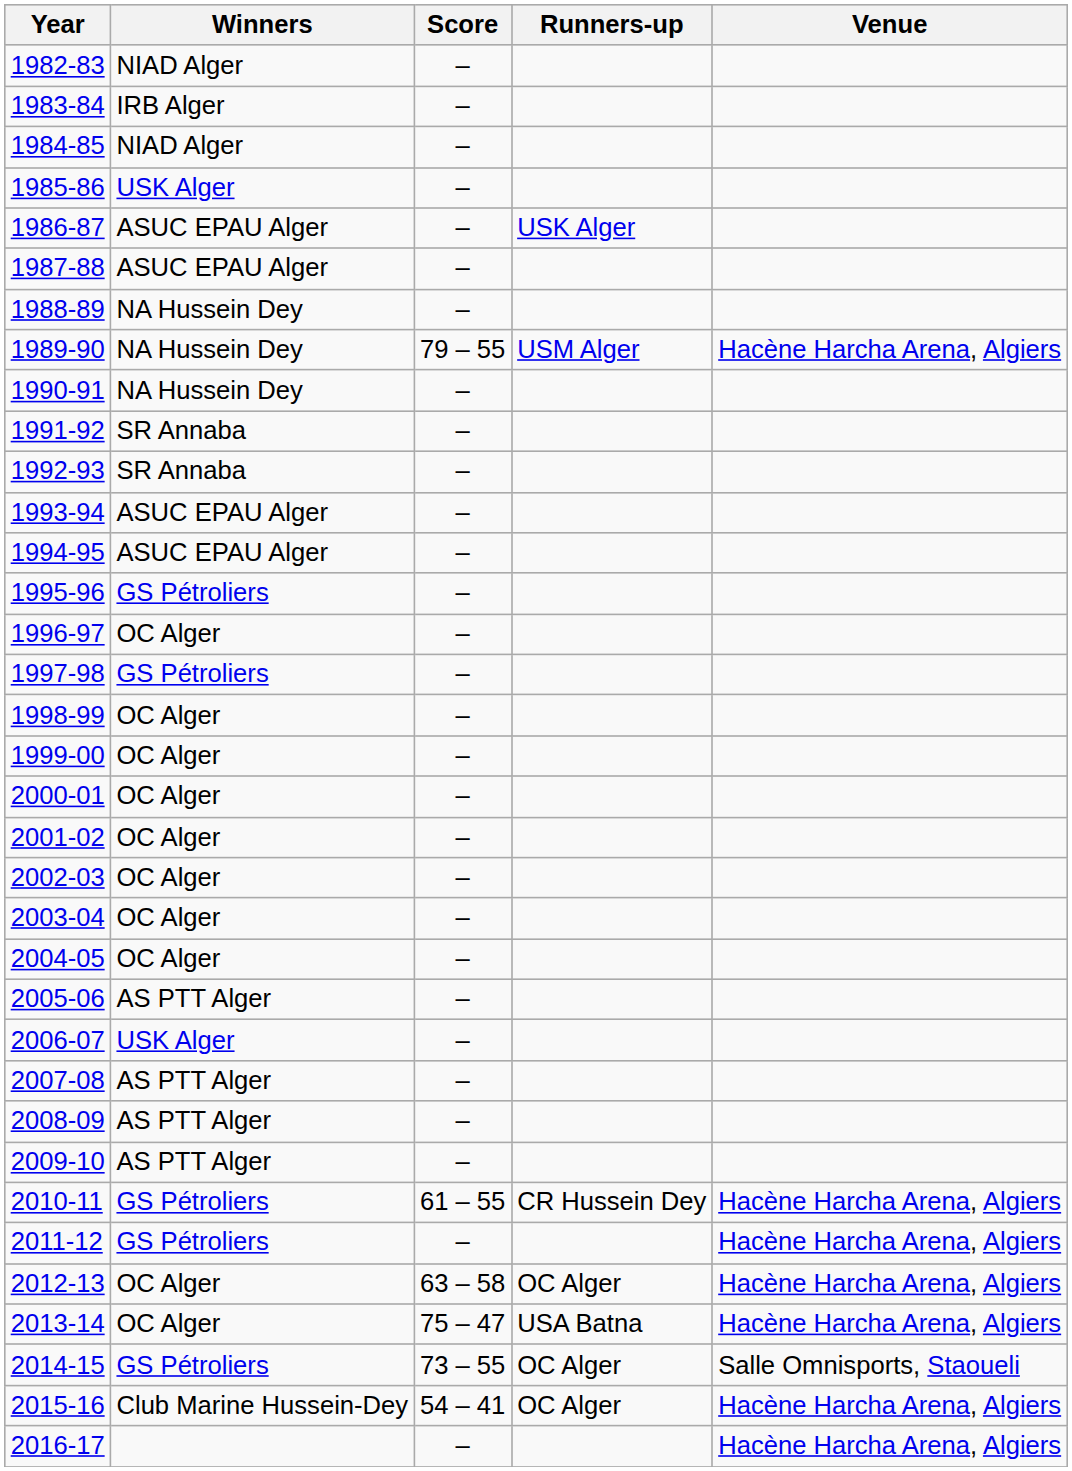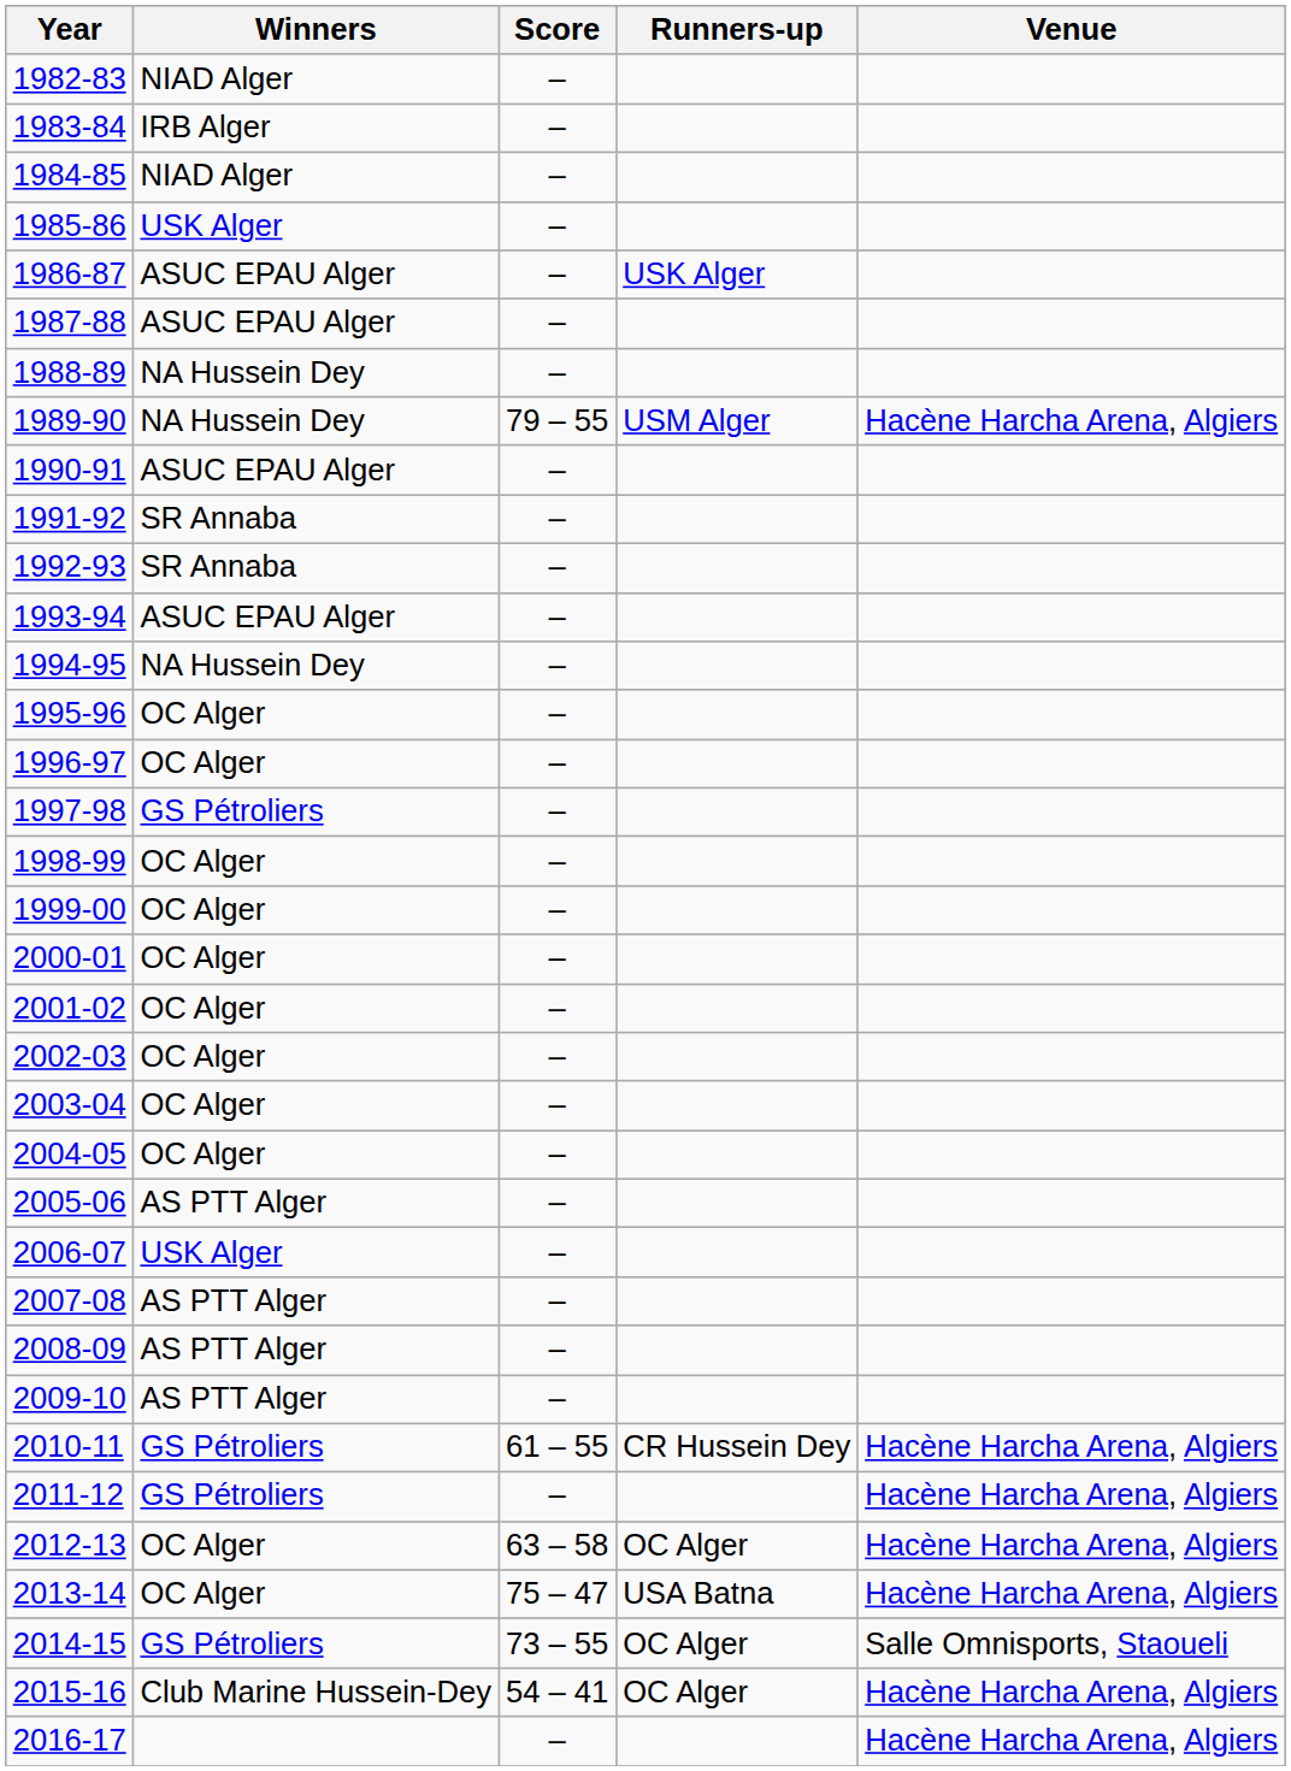 <table class="wikitable">
 <tr>
 <th>Year</th>
 <th>Winners</th>
 <th>Score</th>
 <th>Runners-up</th>
 <th>Venue</th>
 </tr>
 <tr>
 <td><a href='#'>1982-83</a></td>
 <td>NIAD Alger</td>
 <td align=center>–</td>
 <td></td>
 <td></td>
 </tr>
 <tr>
 <td><a href='#'>1983-84</a></td>
 <td>IRB Alger</td>
 <td align=center>–</td>
 <td></td>
 <td></td>
 </tr>
 <tr>
 <td><a href='#'>1984-85</a></td>
 <td>NIAD Alger</td>
 <td align=center>–</td>
 <td></td>
 <td></td>
 </tr>
 <tr>
 <td><a href='#'>1985-86</a></td>
 <td><a href='#'>USK Alger</a></td>
 <td align=center>–</td>
 <td></td>
 <td></td>
 </tr>
 <tr>
 <td><a href='#'>1986-87</a></td>
 <td>ASUC EPAU Alger</td>
 <td align=center>–</td>
 <td><a href='#'>USK Alger</a></td>
 <td></td>
 </tr>
 <tr>
 <td><a href='#'>1987-88</a></td>
 <td>ASUC EPAU Alger</td>
 <td align=center>–</td>
 <td></td>
 <td></td>
 </tr>
 <tr>
 <td><a href='#'>1988-89</a></td>
 <td>NA Hussein Dey</td>
 <td align=center>–</td>
 <td></td>
 <td></td>
 </tr>
 <tr>
 <td><a href='#'>1989-90</a></td>
 <td>NA Hussein Dey</td>
 <td align=center>79 – 55</td>
 <td><a href='#'>USM Alger</a></td>
 <td><a href='#'>Hacène Harcha Arena</a>, <a href='#'>Algiers</a></td>
 </tr>
 <tr>
 <td><a href='#'>1990-91</a></td>
-<td>NA Hussein Dey</td>
+<td>ASUC EPAU Alger</td>
 <td align=center>–</td>
 <td></td>
 <td></td>
 </tr>
 <tr>
 <td><a href='#'>1991-92</a></td>
 <td>SR Annaba</td>
 <td align=center>–</td>
 <td></td>
 <td></td>
 </tr>
 <tr>
 <td><a href='#'>1992-93</a></td>
 <td>SR Annaba</td>
 <td align=center>–</td>
 <td></td>
 <td></td>
 </tr>
 <tr>
 <td><a href='#'>1993-94</a></td>
 <td>ASUC EPAU Alger</td>
 <td align=center>–</td>
 <td></td>
 <td></td>
 </tr>
 <tr>
 <td><a href='#'>1994-95</a></td>
-<td>ASUC EPAU Alger</td>
+<td>NA Hussein Dey</td>
 <td align=center>–</td>
 <td></td>
 <td></td>
 </tr>
 <tr>
 <td><a href='#'>1995-96</a></td>
-<td><a href='#'>GS Pétroliers</a></td>
+<td>OC Alger</td>
 <td align=center>–</td>
 <td></td>
 <td></td>
 </tr>
 <tr>
 <td><a href='#'>1996-97</a></td>
 <td>OC Alger</td>
 <td align=center>–</td>
 <td></td>
 <td></td>
 </tr>
 <tr>
 <td><a href='#'>1997-98</a></td>
 <td><a href='#'>GS Pétroliers</a></td>
 <td align=center>–</td>
 <td></td>
 <td></td>
 </tr>
 <tr>
 <td><a href='#'>1998-99</a></td>
 <td>OC Alger</td>
 <td align=center>–</td>
 <td></td>
 <td></td>
 </tr>
 <tr>
 <td><a href='#'>1999-00</a></td>
 <td>OC Alger</td>
 <td align=center>–</td>
 <td></td>
 <td></td>
 </tr>
 <tr>
 <td><a href='#'>2000-01</a></td>
 <td>OC Alger</td>
 <td align=center>–</td>
 <td></td>
 <td></td>
 </tr>
 <tr>
 <td><a href='#'>2001-02</a></td>
 <td>OC Alger</td>
 <td align=center>–</td>
 <td></td>
 <td></td>
 </tr>
 <tr>
 <td><a href='#'>2002-03</a></td>
 <td>OC Alger</td>
 <td align=center>–</td>
 <td></td>
 <td></td>
 </tr>
 <tr>
 <td><a href='#'>2003-04</a></td>
 <td>OC Alger</td>
 <td align=center>–</td>
 <td></td>
 <td></td>
 </tr>
 <tr>
 <td><a href='#'>2004-05</a></td>
 <td>OC Alger</td>
 <td align=center>–</td>
 <td></td>
 <td></td>
 </tr>
 <tr>
 <td><a href='#'>2005-06</a></td>
 <td>AS PTT Alger</td>
 <td align=center>–</td>
 <td></td>
 <td></td>
 </tr>
 <tr>
 <td><a href='#'>2006-07</a></td>
 <td><a href='#'>USK Alger</a></td>
 <td align=center>–</td>
 <td></td>
 <td></td>
 </tr>
 <tr>
 <td><a href='#'>2007-08</a></td>
 <td>AS PTT Alger</td>
 <td align=center>–</td>
 <td></td>
 <td></td>
 </tr>
 <tr>
 <td><a href='#'>2008-09</a></td>
 <td>AS PTT Alger</td>
 <td align=center>–</td>
 <td></td>
 <td></td>
 </tr>
 <tr>
 <td><a href='#'>2009-10</a></td>
 <td>AS PTT Alger</td>
 <td align=center>–</td>
 <td></td>
 <td></td>
 </tr>
 <tr>
 <td><a href='#'>2010-11</a></td>
 <td><a href='#'>GS Pétroliers</a></td>
 <td align=center>61 – 55</td>
 <td>CR Hussein Dey</td>
 <td><a href='#'>Hacène Harcha Arena</a>, <a href='#'>Algiers</a></td>
 </tr>
 <tr>
 <td><a href='#'>2011-12</a></td>
 <td><a href='#'>GS Pétroliers</a></td>
 <td align=center>–</td>
 <td></td>
 <td><a href='#'>Hacène Harcha Arena</a>, <a href='#'>Algiers</a></td>
 </tr>
 <tr>
 <td><a href='#'>2012-13</a></td>
 <td>OC Alger</td>
 <td align=center>63 – 58</td>
 <td>OC Alger</td>
 <td><a href='#'>Hacène Harcha Arena</a>, <a href='#'>Algiers</a></td>
 </tr>
 <tr>
 <td><a href='#'>2013-14</a></td>
 <td>OC Alger</td>
 <td align=center>75 – 47</td>
 <td>USA Batna</td>
 <td><a href='#'>Hacène Harcha Arena</a>, <a href='#'>Algiers</a></td>
 </tr>
 <tr>
 <td><a href='#'>2014-15</a></td>
 <td><a href='#'>GS Pétroliers</a></td>
 <td align=center>73 – 55</td>
 <td>OC Alger</td>
 <td>Salle Omnisports, <a href='#'>Staoueli</a></td>
 </tr>
 <tr>
 <td><a href='#'>2015-16</a></td>
 <td>Club Marine Hussein-Dey</td>
 <td align=center>54 – 41</td>
 <td>OC Alger</td>
 <td><a href='#'>Hacène Harcha Arena</a>, <a href='#'>Algiers</a></td>
 </tr>
 <tr>
 <td><a href='#'>2016-17</a></td>
 <td></td>
 <td align=center>–</td>
 <td></td>
 <td><a href='#'>Hacène Harcha Arena</a>, <a href='#'>Algiers</a></td>
 </tr>
 <tr>
 </tr>
 </table>
